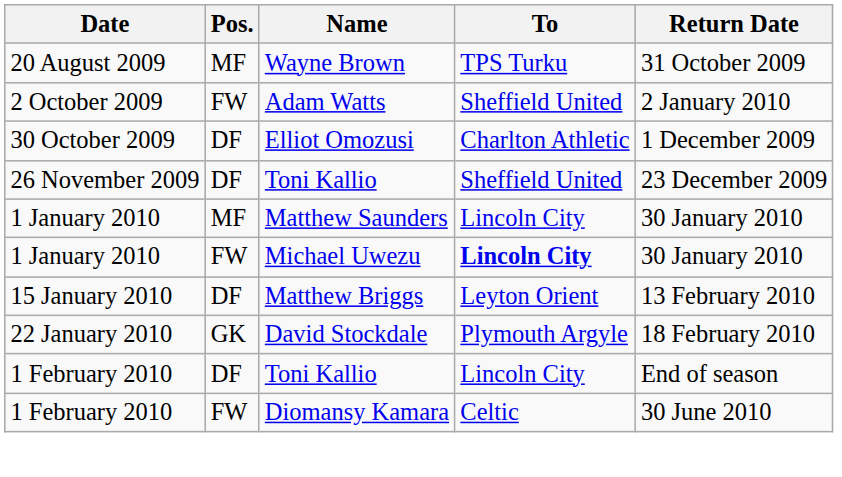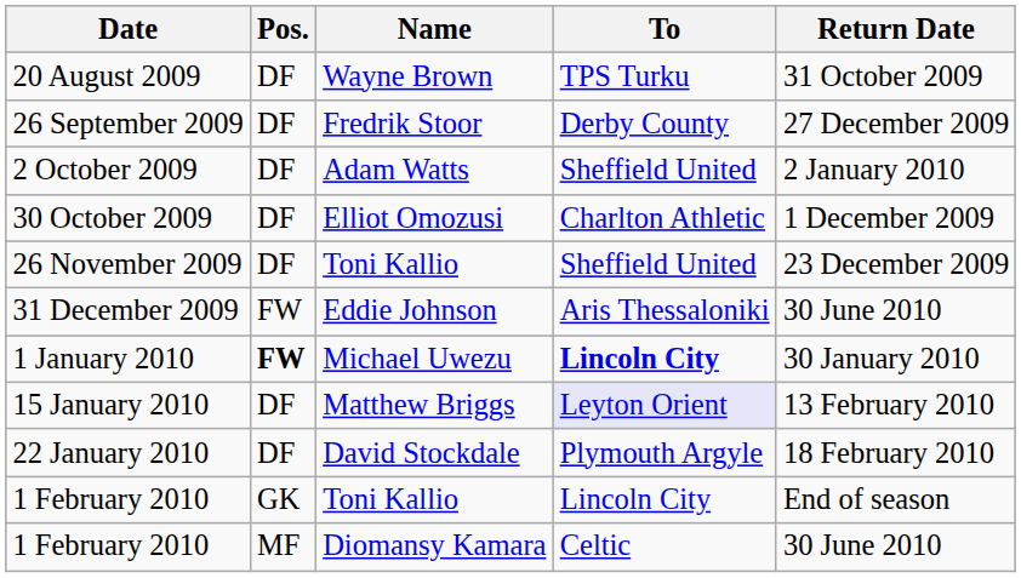 <table class="wikitable">
 <tr>
 <th>Date</th>
 <th>Pos.</th>
 <th>Name</th>
 <th>To</th>
 <th>Return Date</th>
 </tr>
 <tr>
 <td>20 August 2009</td>
-<td>MF</td>
+<td>DF</td>
 <td> <a href='#'>Wayne Brown</a></td>
 <td> <a href='#'>TPS Turku</a></td>
 <td>31 October 2009</td>
 </tr>
 <tr>
+<td>26 September 2009</td>
+<td>DF</td>
+<td> <a href='#'>Fredrik Stoor</a></td>
+<td> <a href='#'>Derby County</a></td>
+<td>27 December 2009</td>
+</tr>
+<tr>
 <td>2 October 2009</td>
-<td>FW</td>
+<td>DF</td>
 <td> <a href='#'>Adam Watts</a></td>
 <td> <a href='#'>Sheffield United</a></td>
 <td>2 January 2010</td>
 </tr>
 <tr>
 <td>30 October 2009</td>
 <td>DF</td>
 <td> <a href='#'>Elliot Omozusi</a></td>
 <td> <a href='#'>Charlton Athletic</a></td>
 <td>1 December 2009</td>
 </tr>
 <tr>
 <td>26 November 2009</td>
 <td>DF</td>
 <td> <a href='#'>Toni Kallio</a></td>
 <td> <a href='#'>Sheffield United</a></td>
 <td>23 December 2009</td>
 </tr>
 <tr>
-<td>1 January 2010</td>
-<td>MF</td>
-<td> <a href='#'>Matthew Saunders</a></td>
-<td> <a href='#'>Lincoln City</a></td>
-<td>30 January 2010</td>
+<td>31 December 2009</td>
+<td>FW</td>
+<td> <a href='#'>Eddie Johnson</a></td>
+<td> <a href='#'>Aris Thessaloniki</a></td>
+<td>30 June 2010</td>
 </tr>
 <tr>
 <td>1 January 2010</td>
-<td>FW</td>
+<td><strong>FW</strong></td>
 <td> <a href='#'>Michael Uwezu</a></td>
 <td><strong> <a href='#'>Lincoln City</a></strong></td>
 <td>30 January 2010</td>
 </tr>
 <tr>
 <td>15 January 2010</td>
 <td>DF</td>
 <td> <a href='#'>Matthew Briggs</a></td>
-<td> <a href='#'>Leyton Orient</a></td>
+<td style="background: lavender;"> <a href='#'>Leyton Orient</a></td>
 <td>13 February 2010</td>
 </tr>
 <tr>
 <td>22 January 2010</td>
-<td>GK</td>
+<td>DF</td>
 <td> <a href='#'>David Stockdale</a></td>
 <td> <a href='#'>Plymouth Argyle</a></td>
 <td>18 February 2010</td>
 </tr>
 <tr>
 <td>1 February 2010</td>
-<td>DF</td>
+<td>GK</td>
 <td> <a href='#'>Toni Kallio</a></td>
 <td> <a href='#'>Lincoln City</a></td>
 <td>End of season</td>
 </tr>
 <tr>
 <td>1 February 2010</td>
-<td>FW</td>
+<td>MF</td>
 <td> <a href='#'>Diomansy Kamara</a></td>
 <td> <a href='#'>Celtic</a></td>
 <td>30 June 2010</td>
 </tr>
 </table>
